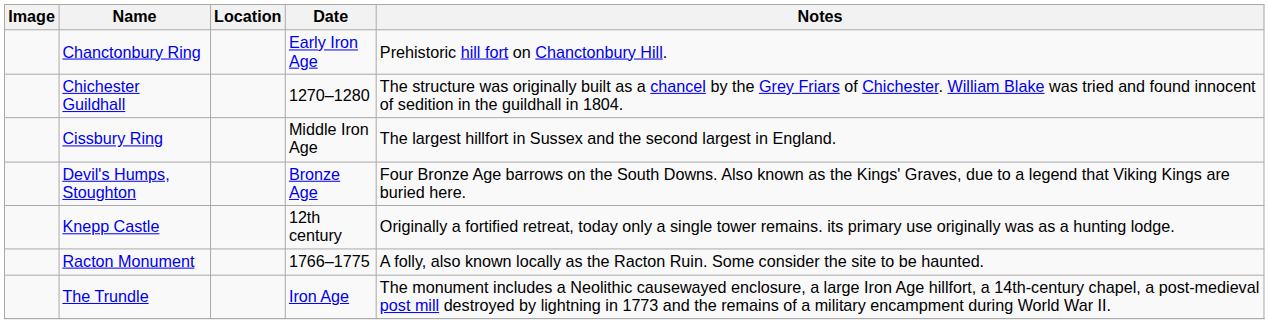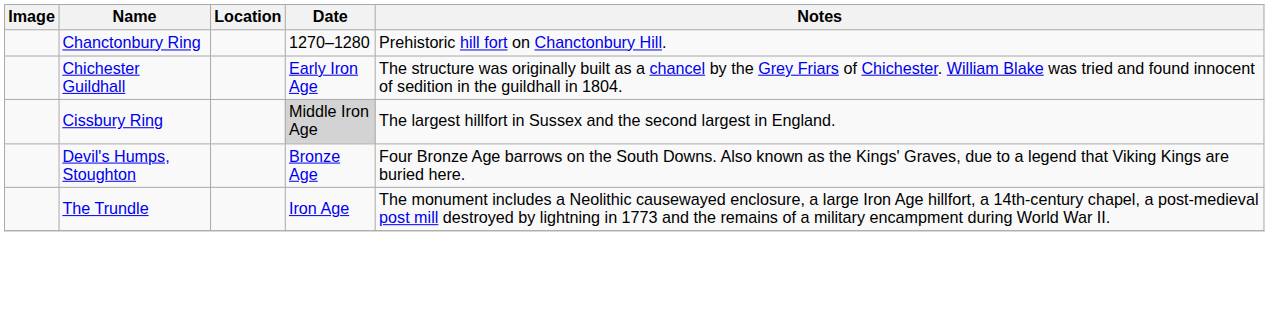 <table class="wikitable sortable">
 <tr>
 <th class="unsortable">Image</th>
 <th>Name</th>
 <th>Location</th>
 <th>Date</th>
 <th class="unsortable">Notes</th>
 </tr>
 <tr>
 <td></td>
 <td><a href='#'>Chanctonbury Ring</a></td>
 <td></td>
-<td><a href='#'>Early Iron Age</a></td>
+<td>1270–1280</td>
 <td>Prehistoric <a href='#'>hill fort</a> on <a href='#'>Chanctonbury Hill</a>.</td>
 </tr>
 <tr>
 <td></td>
 <td><a href='#'>Chichester Guildhall</a></td>
 <td></td>
-<td>1270–1280</td>
+<td><a href='#'>Early Iron Age</a></td>
 <td>The structure was originally built as a <a href='#'>chancel</a> by the <a href='#'>Grey Friars</a> of <a href='#'>Chichester</a>. <a href='#'>William Blake</a> was tried and found innocent of sedition in the guildhall in 1804.</td>
 </tr>
 <tr>
 <td></td>
 <td><a href='#'>Cissbury Ring</a></td>
 <td></td>
-<td>Middle Iron Age</td>
+<td style="background: lightgrey;">Middle Iron Age</td>
 <td>The largest hillfort in Sussex and the second largest in England.</td>
 </tr>
 <tr>
 <td></td>
 <td><a href='#'>Devil's Humps, Stoughton</a></td>
 <td></td>
 <td><a href='#'>Bronze Age</a></td>
 <td>Four Bronze Age barrows on the South Downs. Also known as the Kings' Graves, due to a legend that Viking Kings are buried here.</td>
 </tr>
 <tr>
 <td></td>
-<td><a href='#'>Knepp Castle</a></td>
-<td></td>
-<td>12th century</td>
-<td>Originally a fortified retreat, today only a single tower remains. its primary use originally was as a hunting lodge.</td>
-</tr>
-<tr>
-<td></td>
-<td><a href='#'>Racton Monument</a></td>
-<td></td>
-<td>1766–1775</td>
-<td>A folly, also known locally as the Racton Ruin. Some consider the site to be haunted.</td>
-</tr>
-<tr>
-<td></td>
 <td><a href='#'>The Trundle</a></td>
 <td></td>
 <td><a href='#'>Iron Age</a></td>
 <td>The monument includes a Neolithic causewayed enclosure, a large Iron Age hillfort, a 14th-century chapel, a post-medieval <a href='#'>post mill</a> destroyed by lightning in 1773 and the remains of a military encampment during World War II.</td>
 </tr>
 <tr>
 </tr>
 </table>
